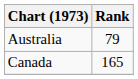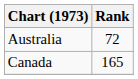 <table class="wikitable sortable">
 <tr>
 <th>Chart (1973)</th>
 <th style="text-align:center;">Rank</th>
 </tr>
 <tr>
 <td>Australia</td>
-<td style="text-align:center;">79</td>
+<td style="text-align:center;">72</td>
 </tr>
 <tr>
 <td>Canada</td>
 <td style="text-align:center;">165</td>
 </tr>
 <tr>
 </tr>
 </table>
